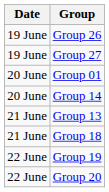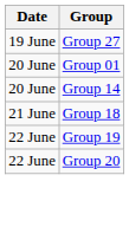 <table class="wikitable">
 <tr>
 <th>Date</th>
 <th>Group</th>
-</tr>
-<tr>
-<td style="text-align:right;">19 June</td>
-<td style="text-align:left;"><a href='#'>Group 26</a></td>
 </tr>
 <tr>
 <td style="text-align:right;">19 June</td>
 <td style="text-align:left;"><a href='#'>Group 27</a></td>
 </tr>
 <tr>
 <td style="text-align:right;">20 June</td>
 <td style="text-align:left;"><a href='#'>Group 01</a></td>
 </tr>
 <tr>
 <td style="text-align:right;">20 June</td>
 <td style="text-align:left;"><a href='#'>Group 14</a></td>
 </tr>
 <tr>
 <td style="text-align:right;">21 June</td>
-<td style="text-align:left;"><a href='#'>Group 13</a></td>
-</tr>
-<tr>
-<td style="text-align:right;">21 June</td>
 <td style="text-align:left;"><a href='#'>Group 18</a></td>
 </tr>
 <tr>
 <td style="text-align:right;">22 June</td>
 <td style="text-align:left;"><a href='#'>Group 19</a></td>
 </tr>
 <tr>
 <td style="text-align:right;">22 June</td>
 <td style="text-align:left;"><a href='#'>Group 20</a></td>
 </tr>
 </table>
